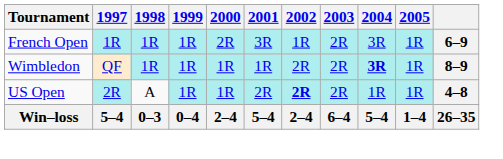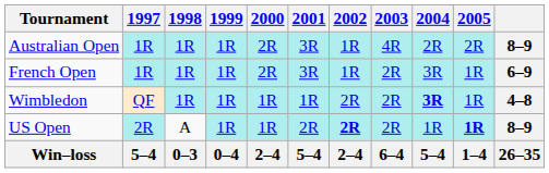 <table class=wikitable style=text-align:center;font-size:97%>
 <tr>
 <th>Tournament</th>
 <th><a href='#'>1997</a></th>
 <th><a href='#'>1998</a></th>
 <th><a href='#'>1999</a></th>
 <th><a href='#'>2000</a></th>
 <th><a href='#'>2001</a></th>
 <th><a href='#'>2002</a></th>
 <th><a href='#'>2003</a></th>
 <th><a href='#'>2004</a></th>
 <th><a href='#'>2005</a></th>
 <th></th>
+</tr>
+<tr>
+<td align=left><a href='#'>Australian Open</a></td>
+<td bgcolor=afeeee><a href='#'>1R</a></td>
+<td bgcolor=afeeee><a href='#'>1R</a></td>
+<td bgcolor=afeeee><a href='#'>1R</a></td>
+<td bgcolor=afeeee><a href='#'>2R</a></td>
+<td bgcolor=afeeee><a href='#'>3R</a></td>
+<td bgcolor=afeeee><a href='#'>1R</a></td>
+<td bgcolor=afeeee><a href='#'>4R</a></td>
+<td bgcolor=afeeee><a href='#'>2R</a></td>
+<td bgcolor=afeeee><a href='#'>2R</a></td>
+<th>8–9</th>
 </tr>
 <tr>
 <td align=left><a href='#'>French Open</a></td>
 <td bgcolor=afeeee><a href='#'>1R</a></td>
 <td bgcolor=afeeee><a href='#'>1R</a></td>
 <td bgcolor=afeeee><a href='#'>1R</a></td>
 <td bgcolor=afeeee><a href='#'>2R</a></td>
 <td bgcolor=afeeee><a href='#'>3R</a></td>
 <td bgcolor=afeeee><a href='#'>1R</a></td>
 <td bgcolor=afeeee><a href='#'>2R</a></td>
 <td bgcolor=afeeee><a href='#'>3R</a></td>
 <td bgcolor=afeeee><a href='#'>1R</a></td>
 <th>6–9</th>
 </tr>
 <tr>
 <td align=left><a href='#'>Wimbledon</a></td>
 <td bgcolor="#ffebcd"><a href='#'>QF</a></td>
 <td bgcolor=afeeee><a href='#'>1R</a></td>
 <td bgcolor=afeeee><a href='#'>1R</a></td>
 <td bgcolor=afeeee><a href='#'>1R</a></td>
 <td bgcolor=afeeee><a href='#'>1R</a></td>
 <td bgcolor=afeeee><a href='#'>2R</a></td>
 <td bgcolor=afeeee><a href='#'>2R</a></td>
 <td bgcolor=afeeee><strong><a href='#'>3R</a></strong></td>
 <td bgcolor=afeeee><a href='#'>1R</a></td>
-<th>8–9</th>
+<th>4–8</th>
 </tr>
 <tr>
 <td align=left><a href='#'>US Open</a></td>
 <td bgcolor=afeeee><a href='#'>2R</a></td>
 <td>A</td>
 <td bgcolor=afeeee><a href='#'>1R</a></td>
 <td bgcolor=afeeee><a href='#'>1R</a></td>
 <td bgcolor=afeeee><a href='#'>2R</a></td>
 <td bgcolor=afeeee><strong><a href='#'>2R</a></strong></td>
 <td bgcolor=afeeee><a href='#'>2R</a></td>
 <td bgcolor=afeeee><a href='#'>1R</a></td>
-<td bgcolor=afeeee><a href='#'>1R</a></td>
-<th>4–8</th>
+<td bgcolor=afeeee><strong><a href='#'>1R</a></strong></td>
+<th>8–9</th>
 </tr>
 <tr>
 <th>Win–loss</th>
 <th>5–4</th>
 <th>0–3</th>
 <th>0–4</th>
 <th>2–4</th>
 <th>5–4</th>
 <th>2–4</th>
 <th>6–4</th>
 <th>5–4</th>
 <th>1–4</th>
 <th>26–35</th>
 </tr>
 </table>
